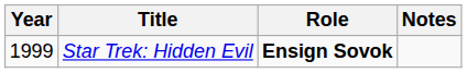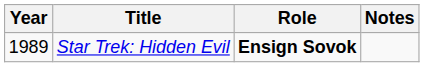 <table class="wikitable sortable">
 <tr>
 <th>Year</th>
 <th>Title</th>
 <th>Role</th>
 <th>Notes</th>
 </tr>
 <tr>
-<td>1999</td>
+<td>1989</td>
 <td><em><a href='#'>Star Trek: Hidden Evil</a></em></td>
 <td><strong>Ensign Sovok</strong></td>
 <td></td>
 </tr>
 </table>
